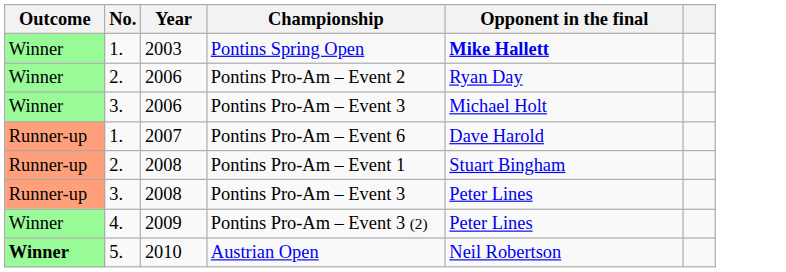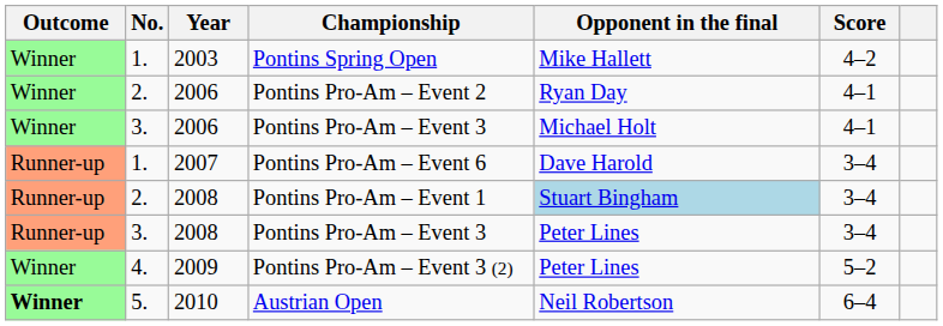 <table class="wikitable sortable">
 <tr>
 <th scope="col" style="width:80px;">Outcome</th>
 <th scope="col" style="width:20px;">No.</th>
 <th scope="col" style="width:50px;">Year</th>
 <th scope="col" style="width:200px;">Championship</th>
 <th scope="col" style="width:200px;">Opponent in the final</th>
+<th scope="col" style="width:50px;">Score</th>
 <th scope="col" style="width:20px;"></th>
 </tr>
 <tr>
 <td style="background:#98fb98;">Winner</td>
 <td>1.</td>
 <td>2003</td>
 <td><a href='#'>Pontins Spring Open</a></td>
-<td><strong> <a href='#'>Mike Hallett</a></strong></td>
+<td> <a href='#'>Mike Hallett</a></td>
+<td style="text-align:center;">4–2</td>
 <td></td>
 </tr>
 <tr>
 <td style="background:#98fb98;">Winner</td>
 <td>2.</td>
 <td>2006</td>
 <td>Pontins Pro-Am – Event 2</td>
 <td> <a href='#'>Ryan Day</a></td>
+<td style="text-align:center;">4–1</td>
 <td></td>
 </tr>
 <tr>
 <td style="background:#98fb98;">Winner</td>
 <td>3.</td>
 <td>2006</td>
 <td>Pontins Pro-Am – Event 3</td>
 <td> <a href='#'>Michael Holt</a></td>
+<td style="text-align:center;">4–1</td>
 <td></td>
 </tr>
 <tr>
 <td style="background:#ffa07a;">Runner-up</td>
 <td>1.</td>
 <td>2007</td>
 <td>Pontins Pro-Am – Event 6</td>
 <td> <a href='#'>Dave Harold</a></td>
+<td style="text-align:center;">3–4</td>
 <td></td>
 </tr>
 <tr>
 <td style="background:#ffa07a;">Runner-up</td>
 <td>2.</td>
 <td>2008</td>
 <td>Pontins Pro-Am – Event 1</td>
-<td> <a href='#'>Stuart Bingham</a></td>
+<td style="background: lightblue;"> <a href='#'>Stuart Bingham</a></td>
+<td style="text-align:center;">3–4</td>
 <td></td>
 </tr>
 <tr>
 <td style="background:#ffa07a;">Runner-up</td>
 <td>3.</td>
 <td>2008</td>
 <td>Pontins Pro-Am – Event 3</td>
 <td> <a href='#'>Peter Lines</a></td>
+<td style="text-align:center;">3–4</td>
 <td></td>
 </tr>
 <tr>
 <td style="background:#98fb98;">Winner</td>
 <td>4.</td>
 <td>2009</td>
 <td>Pontins Pro-Am – Event 3 <small>(2)</small></td>
 <td> <a href='#'>Peter Lines</a></td>
+<td style="text-align:center;">5–2</td>
 <td></td>
 </tr>
 <tr>
 <td style="background:#98fb98;"><strong>Winner</strong></td>
 <td>5.</td>
 <td>2010</td>
 <td><a href='#'>Austrian Open</a></td>
 <td> <a href='#'>Neil Robertson</a></td>
+<td style="text-align:center;">6–4</td>
 <td></td>
 </tr>
 </table>
